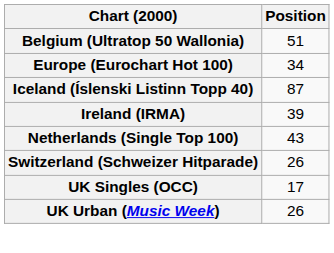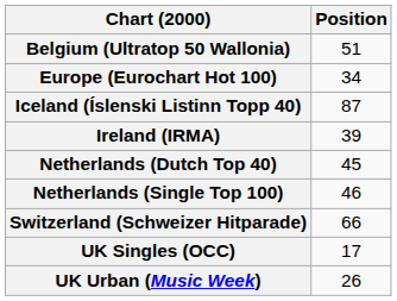 <table class="wikitable sortable plainrowheaders" style="text-align:center">
 <tr>
 <th>Chart (2000)</th>
 <th>Position</th>
 </tr>
 <tr>
 <th scope="row">Belgium (Ultratop 50 Wallonia)</th>
 <td>51</td>
 </tr>
 <tr>
 <th scope="row">Europe (Eurochart Hot 100)</th>
 <td>34</td>
 </tr>
 <tr>
 <th scope="row">Iceland (Íslenski Listinn Topp 40)</th>
 <td>87</td>
 </tr>
 <tr>
 <th scope="row">Ireland (IRMA)</th>
 <td>39</td>
 </tr>
 <tr>
+<th scope="row">Netherlands (Dutch Top 40)</th>
+<td>45</td>
+</tr>
+<tr>
 <th scope="row">Netherlands (Single Top 100)</th>
-<td>43</td>
+<td>46</td>
 </tr>
 <tr>
 <th scope="row">Switzerland (Schweizer Hitparade)</th>
-<td>26</td>
+<td>66</td>
 </tr>
 <tr>
 <th scope="row">UK Singles (OCC)</th>
 <td>17</td>
 </tr>
 <tr>
 <th scope="row">UK Urban (<em><a href='#'>Music Week</a></em>)</th>
 <td>26</td>
 </tr>
 </table>
